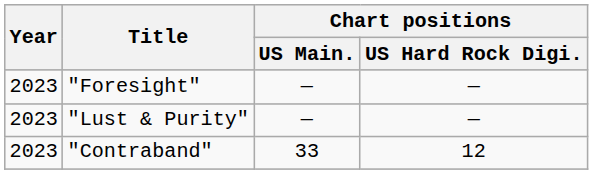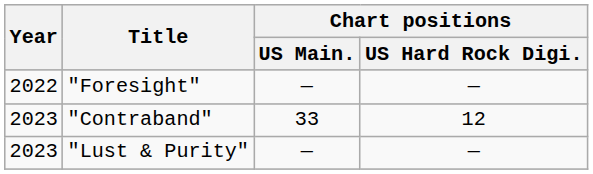 <table class="wikitable">
 <tr>
 <th rowspan="2">Year</th>
 <th rowspan="2">Title</th>
 <th colspan="2">Chart positions</th>
 </tr>
 <tr>
 <th>US Main.<br></th>
 <th>US Hard Rock Digi.</th>
 </tr>
 <tr>
-<td>2023</td>
+<td>2022</td>
 <td>"Foresight"</td>
-<td style="text-align:center;">—</td>
-<td style="text-align:center;">—</td>
-</tr>
-<tr>
-<td>2023</td>
-<td>"Lust & Purity"</td>
 <td style="text-align:center;">—</td>
 <td style="text-align:center;">—</td>
 </tr>
 <tr>
 <td>2023</td>
 <td>"Contraband" </td>
 <td style="text-align:center;">33</td>
 <td style="text-align:center;">12</td>
 </tr>
+<tr>
+<td>2023</td>
+<td>"Lust & Purity"</td>
+<td style="text-align:center;">—</td>
+<td style="text-align:center;">—</td>
+</tr>
 </table>
